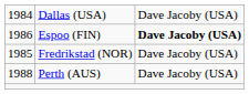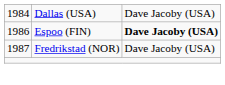 <table class = "wikitable">
 <tr>
 <td>1984</td>
 <td><a href='#'>Dallas</a> (USA)</td>
 <td>Dave Jacoby (USA)</td>
 </tr>
 <tr>
 <td>1986</td>
 <td><a href='#'>Espoo</a> (FIN)</td>
 <td><strong>Dave Jacoby (USA)</strong></td>
 </tr>
 <tr>
-<td>1985</td>
+<td>1987</td>
 <td><a href='#'>Fredrikstad</a> (NOR)</td>
-<td>Dave Jacoby (USA)</td>
-</tr>
-<tr>
-<td>1988</td>
-<td><a href='#'>Perth</a> (AUS)</td>
 <td>Dave Jacoby (USA)</td>
 </tr>
 <tr>
 <td colspan = 3></td>
 </tr>
 </table>
